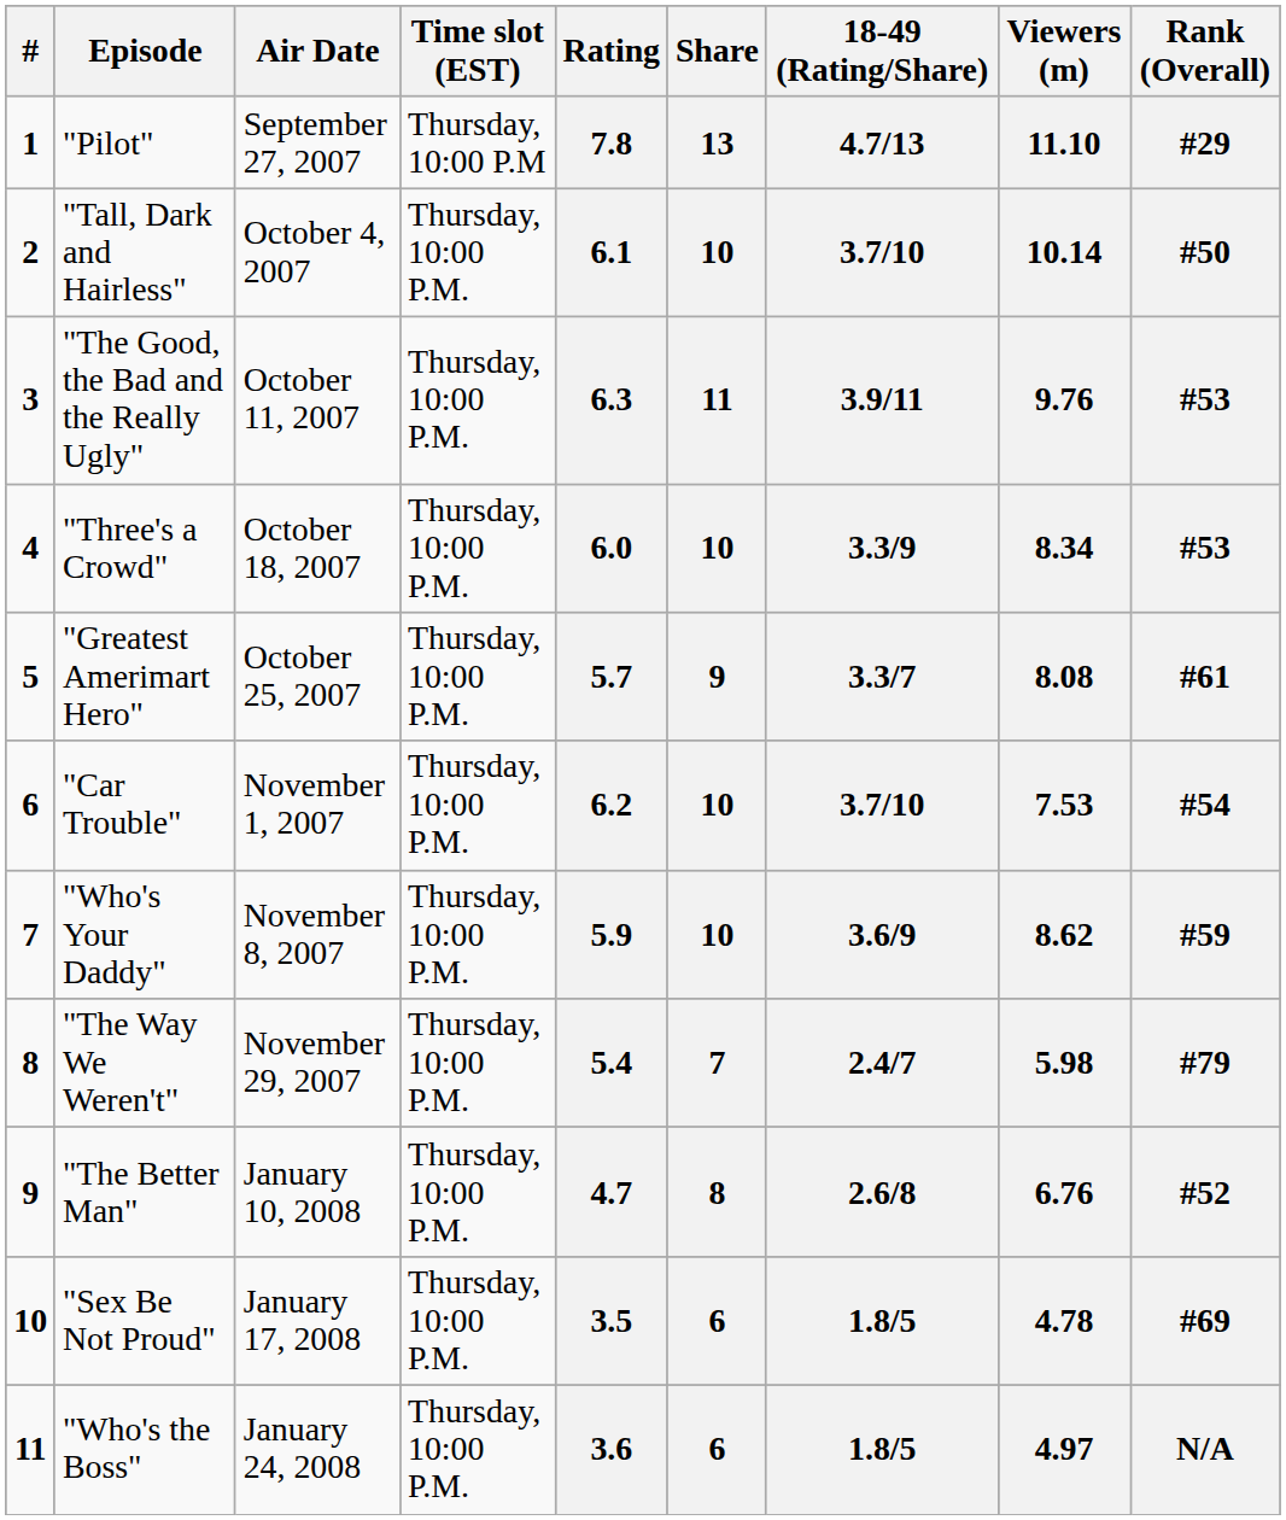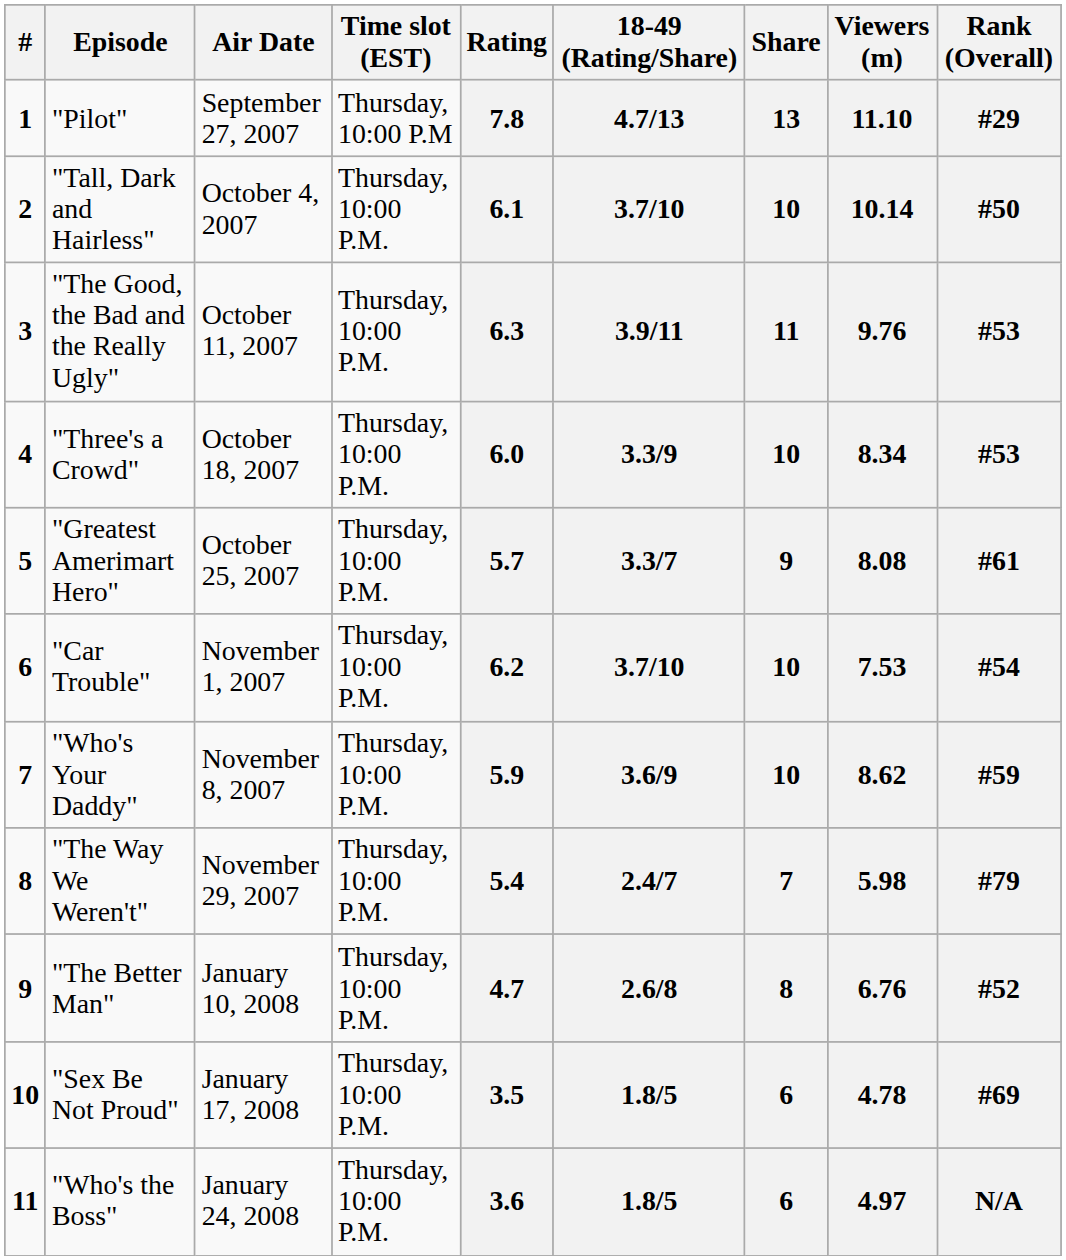 <table class="wikitable sortable">
 <tr>
 <th>#</th>
 <th>Episode</th>
 <th>Air Date</th>
 <th>Time slot (EST)</th>
 <th>Rating</th>
+<th>18-49 (Rating/Share)</th>
 <th>Share</th>
-<th>18-49 (Rating/Share)</th>
 <th>Viewers (m)</th>
 <th>Rank (Overall)</th>
 </tr>
 <tr>
 <td style="text-align:center"><strong>1</strong></td>
 <td>"Pilot"</td>
 <td>September 27, 2007</td>
 <td>Thursday, 10:00 P.M</td>
 <th style="text-align:center">7.8</th>
+<th style="text-align:center">4.7/13</th>
 <th style="text-align:center">13</th>
-<th style="text-align:center">4.7/13</th>
 <th style="text-align:center">11.10</th>
 <th style="text-align:center">#29</th>
 </tr>
 <tr>
 <td style="text-align:center"><strong>2</strong></td>
 <td>"Tall, Dark and Hairless"</td>
 <td>October 4, 2007</td>
 <td>Thursday, 10:00 P.M.</td>
 <th style="text-align:center">6.1</th>
+<th style="text-align:center">3.7/10</th>
 <th style="text-align:center">10</th>
-<th style="text-align:center">3.7/10</th>
 <th style="text-align:center">10.14</th>
 <th style="text-align:center">#50</th>
 </tr>
 <tr>
 <td style="text-align:center"><strong>3</strong></td>
 <td>"The Good, the Bad and the Really Ugly"</td>
 <td>October 11, 2007</td>
 <td>Thursday, 10:00 P.M.</td>
 <th style="text-align:center">6.3</th>
+<th style="text-align:center">3.9/11</th>
 <th style="text-align:center">11</th>
-<th style="text-align:center">3.9/11</th>
 <th style="text-align:center">9.76</th>
 <th style="text-align:center">#53</th>
 </tr>
 <tr>
 <td style="text-align:center"><strong>4</strong></td>
 <td>"Three's a Crowd"</td>
 <td>October 18, 2007</td>
 <td>Thursday, 10:00 P.M.</td>
 <th style="text-align:center">6.0</th>
+<th style="text-align:center">3.3/9</th>
 <th style="text-align:center">10</th>
-<th style="text-align:center">3.3/9</th>
 <th style="text-align:center">8.34</th>
 <th style="text-align:center">#53</th>
 </tr>
 <tr>
 <td style="text-align:center"><strong>5</strong></td>
 <td>"Greatest Amerimart Hero"</td>
 <td>October 25, 2007</td>
 <td>Thursday, 10:00 P.M.</td>
 <th style="text-align:center">5.7</th>
+<th style="text-align:center">3.3/7</th>
 <th style="text-align:center">9</th>
-<th style="text-align:center">3.3/7</th>
 <th style="text-align:center">8.08</th>
 <th style="text-align:center">#61</th>
 </tr>
 <tr>
 <td style="text-align:center"><strong>6</strong></td>
 <td>"Car Trouble"</td>
 <td>November 1, 2007</td>
 <td>Thursday, 10:00 P.M.</td>
 <th style="text-align:center">6.2</th>
+<th style="text-align:center">3.7/10</th>
 <th style="text-align:center">10</th>
-<th style="text-align:center">3.7/10</th>
 <th style="text-align:center">7.53</th>
 <th style="text-align:center">#54</th>
 </tr>
 <tr>
 <td style="text-align:center"><strong>7</strong></td>
 <td>"Who's Your Daddy"</td>
 <td>November 8, 2007</td>
 <td>Thursday, 10:00 P.M.</td>
 <th style="text-align:center">5.9</th>
+<th style="text-align:center">3.6/9</th>
 <th style="text-align:center">10</th>
-<th style="text-align:center">3.6/9</th>
 <th style="text-align:center">8.62</th>
 <th style="text-align:center">#59</th>
 </tr>
 <tr>
 <td style="text-align:center"><strong>8</strong></td>
 <td>"The Way We Weren't"</td>
 <td>November 29, 2007</td>
 <td>Thursday, 10:00 P.M.</td>
 <th style="text-align:center">5.4</th>
+<th style="text-align:center">2.4/7</th>
 <th style="text-align:center">7</th>
-<th style="text-align:center">2.4/7</th>
 <th style="text-align:center">5.98</th>
 <th style="text-align:center">#79</th>
 </tr>
 <tr>
 <td style="text-align:center"><strong>9</strong></td>
 <td>"The Better Man"</td>
 <td>January 10, 2008</td>
 <td>Thursday, 10:00 P.M.</td>
 <th style="text-align:center">4.7</th>
+<th style="text-align:center">2.6/8</th>
 <th style="text-align:center">8</th>
-<th style="text-align:center">2.6/8</th>
 <th style="text-align:center">6.76</th>
 <th style="text-align:center">#52</th>
 </tr>
 <tr>
 <td style="text-align:center"><strong>10</strong></td>
 <td>"Sex Be Not Proud"</td>
 <td>January 17, 2008</td>
 <td>Thursday, 10:00 P.M.</td>
 <th style="text-align:center">3.5</th>
+<th style="text-align:center">1.8/5</th>
 <th style="text-align:center">6</th>
-<th style="text-align:center">1.8/5</th>
 <th style="text-align:center">4.78</th>
 <th style="text-align:center">#69</th>
 </tr>
 <tr>
 <td style="text-align:center"><strong>11</strong></td>
 <td>"Who's the Boss"</td>
 <td>January 24, 2008</td>
 <td>Thursday, 10:00 P.M.</td>
 <th style="text-align:center">3.6</th>
+<th style="text-align:center">1.8/5</th>
 <th style="text-align:center">6</th>
-<th style="text-align:center">1.8/5</th>
 <th style="text-align:center">4.97</th>
 <th style="text-align:center">N/A</th>
 </tr>
 </table>
